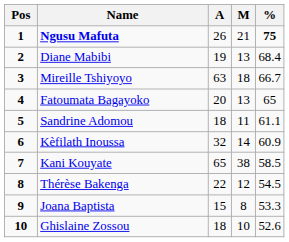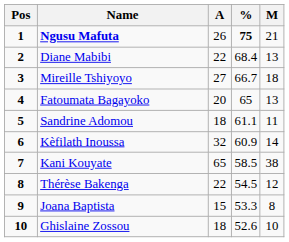 <table class="wikitable" style="text-align:center; font-size:90%;">
 <tr>
 <th width=30px>Pos</th>
 <th width=185px>Name</th>
 <th width=20px>A</th>
+<th width=25px>%</th>
 <th width=20px>M</th>
-<th width=25px>%</th>
 </tr>
 <tr>
 <td><strong>1</strong></td>
 <td align=left> <strong><a href='#'>Ngusu Mafuta</a></strong></td>
 <td>26</td>
+<td><strong>75</strong></td>
 <td>21</td>
-<td><strong>75</strong></td>
 </tr>
 <tr>
 <td><strong>2</strong></td>
 <td align=left> <a href='#'>Diane Mabibi</a></td>
-<td>19</td>
+<td>22</td>
+<td>68.4</td>
 <td>13</td>
-<td>68.4</td>
 </tr>
 <tr>
 <td><strong>3</strong></td>
 <td align=left> <a href='#'>Mireille Tshiyoyo</a></td>
-<td>63</td>
+<td>27</td>
+<td>66.7</td>
 <td>18</td>
-<td>66.7</td>
 </tr>
 <tr>
 <td><strong>4</strong></td>
 <td align=left> <a href='#'>Fatoumata Bagayoko</a></td>
 <td>20</td>
+<td>65</td>
 <td>13</td>
-<td>65</td>
 </tr>
 <tr>
 <td><strong>5</strong></td>
 <td align=left> <a href='#'>Sandrine Adomou</a></td>
 <td>18</td>
+<td>61.1</td>
 <td>11</td>
-<td>61.1</td>
 </tr>
 <tr>
 <td><strong>6</strong></td>
 <td align=left> <a href='#'>Kèfilath Inoussa</a></td>
 <td>32</td>
+<td>60.9</td>
 <td>14</td>
-<td>60.9</td>
 </tr>
 <tr>
 <td><strong>7</strong></td>
 <td align=left> <a href='#'>Kani Kouyate</a></td>
 <td>65</td>
+<td>58.5</td>
 <td>38</td>
-<td>58.5</td>
 </tr>
 <tr>
 <td><strong>8</strong></td>
 <td align=left> <a href='#'>Thérèse Bakenga</a></td>
 <td>22</td>
+<td>54.5</td>
 <td>12</td>
-<td>54.5</td>
 </tr>
 <tr>
 <td><strong>9</strong></td>
 <td align=left> <a href='#'>Joana Baptista</a></td>
 <td>15</td>
+<td>53.3</td>
 <td>8</td>
-<td>53.3</td>
 </tr>
 <tr>
 <td><strong>10</strong></td>
 <td align=left> <a href='#'>Ghislaine Zossou</a></td>
 <td>18</td>
+<td>52.6</td>
 <td>10</td>
-<td>52.6</td>
 </tr>
 </table>
